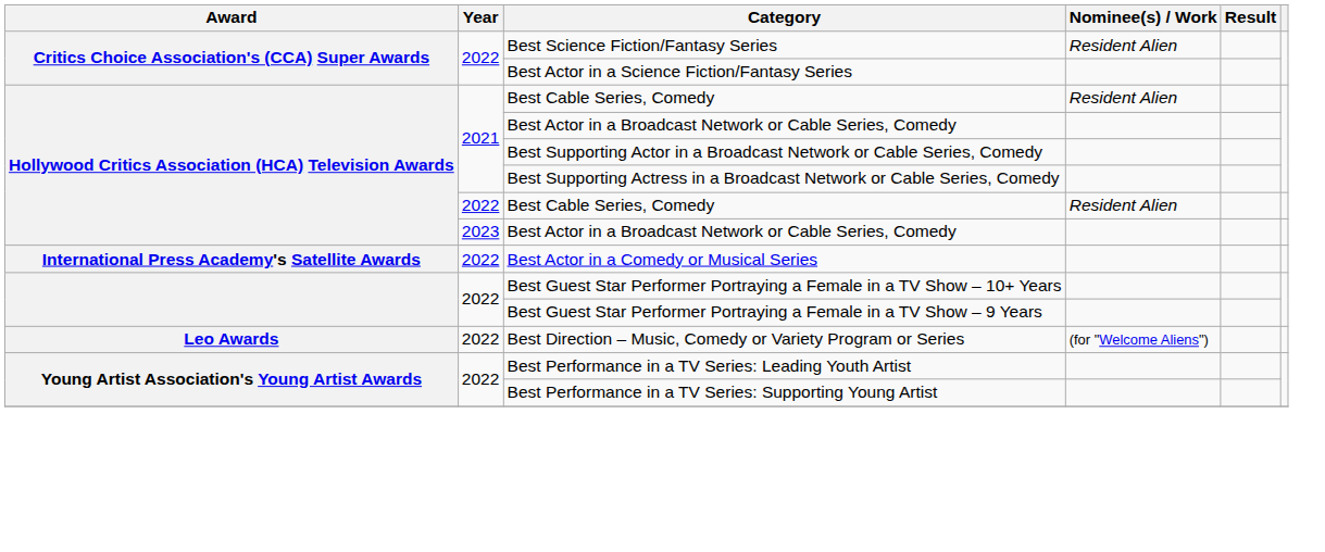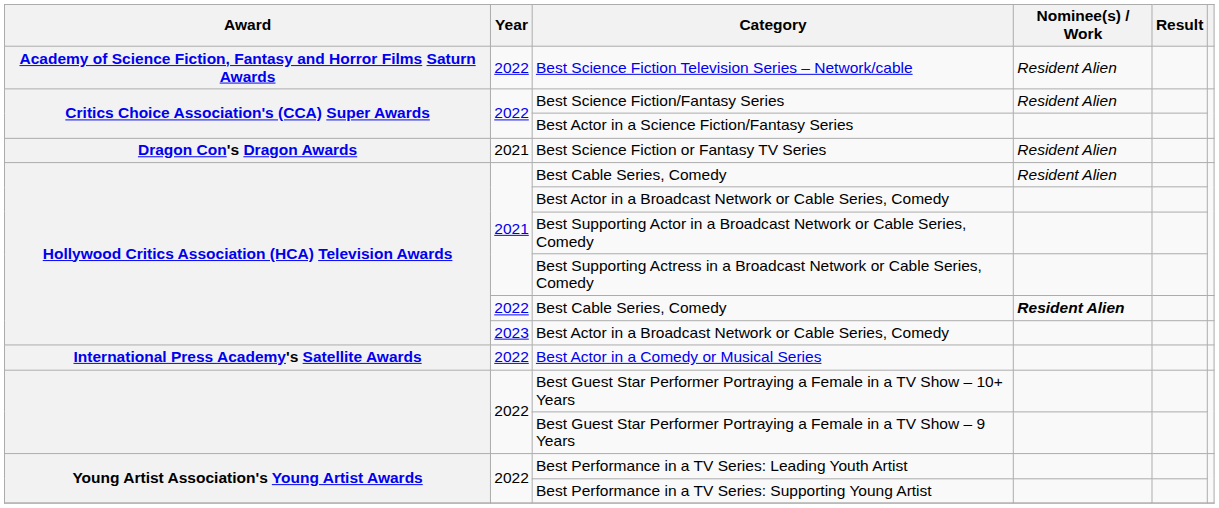 <table class="wikitable sortable plainrowheaders">
 <tr>
 <th scope="col">Award</th>
 <th scope="col">Year</th>
 <th scope="col">Category</th>
 <th scope="col">Nominee(s) / Work</th>
 <th scope="col">Result</th>
 <th scope="col" class="unsortable"></th>
+</tr>
+<tr>
+<th scope="row"><a href='#'>Academy of Science Fiction, Fantasy and Horror Films</a> <a href='#'>Saturn Awards</a></th>
+<td><a href='#'>2022</a></td>
+<td><a href='#'>Best Science Fiction Television Series – Network/cable</a></td>
+<td><em>Resident Alien</em></td>
+<td></td>
+<td style="text-align:center;"></td>
 </tr>
 <tr>
 <th scope="row" rowspan="2"><a href='#'>Critics Choice Association's (CCA)</a> <a href='#'>Super Awards</a></th>
 <td rowspan="2"><a href='#'>2022</a></td>
 <td>Best Science Fiction/Fantasy Series</td>
 <td><em>Resident Alien</em></td>
 <td></td>
 <td style="text-align:center" rowspan="2"></td>
 </tr>
 <tr>
 <td>Best Actor in a Science Fiction/Fantasy Series</td>
 <td></td>
 <td></td>
+</tr>
+<tr>
+<th scope="row"><a href='#'>Dragon Con</a>'s <a href='#'>Dragon Awards</a></th>
+<td>2021</td>
+<td>Best Science Fiction or Fantasy TV Series</td>
+<td><em>Resident Alien</em></td>
+<td></td>
+<td style="text-align:center;"></td>
 </tr>
 <tr>
 <th scope="row" rowspan="6"><a href='#'>Hollywood Critics Association (HCA)</a> <a href='#'>Television Awards</a></th>
 <td rowspan="4"><a href='#'>2021</a></td>
 <td>Best Cable Series, Comedy</td>
 <td><em>Resident Alien</em></td>
 <td></td>
 <td style="text-align:center;" rowspan="4"></td>
 </tr>
 <tr>
 <td>Best Actor in a Broadcast Network or Cable Series, Comedy</td>
 <td></td>
 <td></td>
 </tr>
 <tr>
 <td>Best Supporting Actor in a Broadcast Network or Cable Series, Comedy</td>
 <td></td>
 <td></td>
 </tr>
 <tr>
 <td>Best Supporting Actress in a Broadcast Network or Cable Series, Comedy</td>
 <td></td>
 <td></td>
 </tr>
 <tr>
 <td><a href='#'>2022</a></td>
 <td>Best Cable Series, Comedy</td>
-<td><em>Resident Alien</em></td>
+<td><strong><em>Resident Alien</em></strong></td>
 <td></td>
 <td style="text-align:center;"></td>
 </tr>
 <tr>
 <td><a href='#'>2023</a></td>
 <td>Best Actor in a Broadcast Network or Cable Series, Comedy</td>
 <td></td>
 <td></td>
 <td style="text-align:center;"></td>
 </tr>
 <tr>
 <th scope="row"><a href='#'>International Press Academy</a>'s <a href='#'>Satellite Awards</a></th>
 <td><a href='#'>2022</a></td>
 <td><a href='#'>Best Actor in a Comedy or Musical Series</a></td>
 <td></td>
 <td></td>
 <td style="text-align:center;"></td>
 </tr>
 <tr>
 <th scope="row" rowspan="2"></th>
 <td rowspan="2">2022</td>
 <td>Best Guest Star Performer Portraying a Female in a TV Show – 10+ Years</td>
 <td></td>
 <td></td>
 <td style="text-align:center;" rowspan="2"></td>
 </tr>
 <tr>
 <td>Best Guest Star Performer Portraying a Female in a TV Show – 9 Years</td>
 <td></td>
 <td></td>
 </tr>
 <tr>
-<th scope="row"><a href='#'>Leo Awards</a></th>
-<td>2022</td>
-<td>Best Direction – Music, Comedy or Variety Program or Series</td>
-<td> <small>(for "<a href='#'>Welcome Aliens</a>")</small></td>
-<td></td>
-<td style="text-align:center;"></td>
-</tr>
-<tr>
 <th scope="row" rowspan="2">Young Artist Association's <a href='#'>Young Artist Awards</a></th>
 <td rowspan="2">2022</td>
 <td>Best Performance in a TV Series: Leading Youth Artist</td>
 <td></td>
 <td></td>
 <td style="text-align:center;" rowspan="2"></td>
 </tr>
 <tr>
 <td>Best Performance in a TV Series: Supporting Young Artist</td>
 <td></td>
 <td></td>
 </tr>
 <tr>
 </tr>
 </table>
